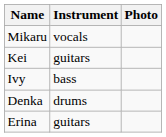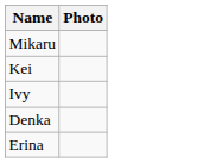 <table class="wikitable">
 <tr>
 <th>Name</th>
-<th>Instrument</th>
 <th>Photo</th>
 </tr>
 <tr>
 <td>Mikaru</td>
-<td>vocals</td>
 <td></td>
 </tr>
 <tr>
 <td>Kei</td>
-<td>guitars</td>
 <td></td>
 </tr>
 <tr>
 <td>Ivy</td>
-<td>bass</td>
 <td></td>
 </tr>
 <tr>
 <td>Denka</td>
-<td>drums</td>
 <td></td>
 </tr>
 <tr>
 <td>Erina</td>
-<td>guitars</td>
 <td></td>
 </tr>
 </table>
